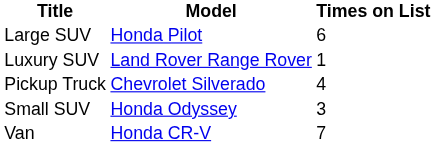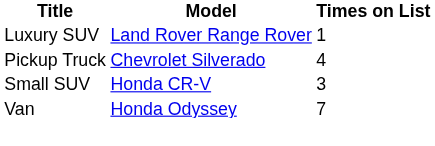 <table>
 <tr>
 <th>Title</th>
 <th>Model</th>
 <th>Times on List</th>
-</tr>
-<tr>
-<td>Large SUV</td>
-<td><a href='#'>Honda Pilot</a></td>
-<td>6</td>
 </tr>
 <tr>
 <td>Luxury SUV</td>
 <td><a href='#'>Land Rover Range Rover</a></td>
 <td>1</td>
 </tr>
 <tr>
 <td>Pickup Truck</td>
 <td><a href='#'>Chevrolet Silverado</a></td>
 <td>4</td>
 </tr>
 <tr>
 <td>Small SUV</td>
-<td><a href='#'>Honda Odyssey</a></td>
+<td><a href='#'>Honda CR-V</a></td>
 <td>3</td>
 </tr>
 <tr>
 <td>Van</td>
-<td><a href='#'>Honda CR-V</a></td>
+<td><a href='#'>Honda Odyssey</a></td>
 <td>7</td>
 </tr>
 </table>
